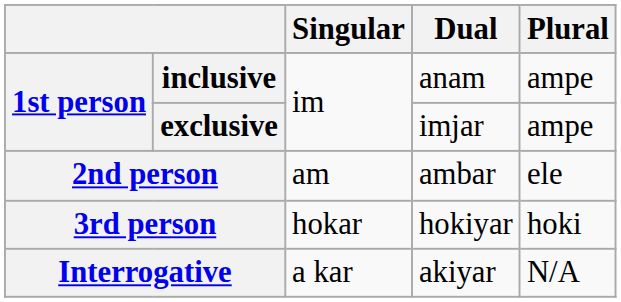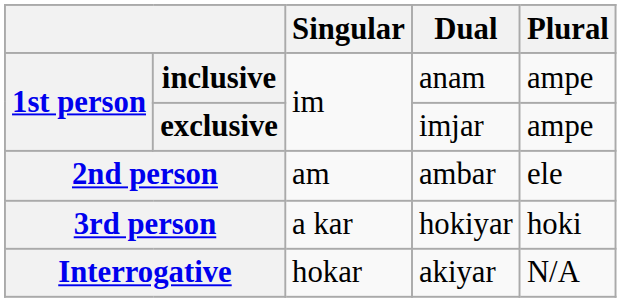 <table class="wikitable">
 <tr>
 <th colspan="2"></th>
 <th>Singular</th>
 <th>Dual</th>
 <th>Plural</th>
 </tr>
 <tr>
 <th rowspan="2"><a href='#'>1st person</a></th>
 <th>inclusive</th>
 <td rowspan="2">im</td>
 <td>anam</td>
 <td>ampe</td>
 </tr>
 <tr>
 <th>exclusive</th>
 <td>imjar</td>
 <td>ampe</td>
 </tr>
 <tr>
 <th colspan="2"><a href='#'>2nd person</a></th>
 <td>am</td>
 <td>ambar</td>
 <td>ele</td>
 </tr>
 <tr>
 <th colspan="2"><a href='#'>3rd person</a></th>
-<td>hokar</td>
+<td>a kar</td>
 <td>hokiyar</td>
 <td>hoki</td>
 </tr>
 <tr>
 <th colspan="2"><a href='#'>Interrogative</a></th>
-<td>a kar</td>
+<td>hokar</td>
 <td>akiyar</td>
 <td>N/A</td>
 </tr>
 </table>
